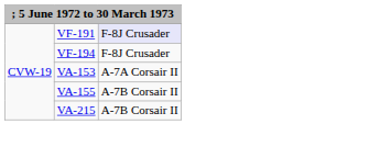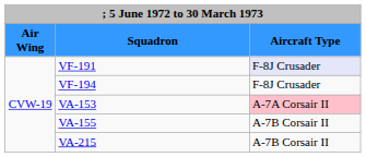 <table class="wikitable">
 <tr>
 <td colspan="3" bgcolor=silver align=center><strong>; 5 June 1972 to 30 March 1973</strong></td>
 </tr>
 <tr>
+</tr>
+<tr style="background: #3399ff;">
+<td scope="col" style="width:60px;"align=center><span><strong>Air Wing</strong></span></td>
+<td scope="col" style="width:250px;"align=center><span><strong>Squadron</strong></span></td>
+<td scope="col" style="width:140px;"align=center><span><strong>Aircraft Type</strong></span></td>
 </tr>
 <tr>
 <td rowspan=5 align=center><a href='#'>CVW-19</a></td>
 <td><a href='#'>VF-191</a></td>
 <td style="background: lavender;">F-8J Crusader</td>
 </tr>
 <tr>
 <td><a href='#'>VF-194</a></td>
 <td>F-8J Crusader</td>
 </tr>
 <tr>
 <td><a href='#'>VA-153</a></td>
-<td>A-7A Corsair II</td>
+<td style="background: pink;">A-7A Corsair II</td>
 </tr>
 <tr>
 <td><a href='#'>VA-155</a></td>
 <td>A-7B Corsair II</td>
 </tr>
 <tr>
 <td><a href='#'>VA-215</a></td>
 <td>A-7B Corsair II</td>
 </tr>
 </table>
